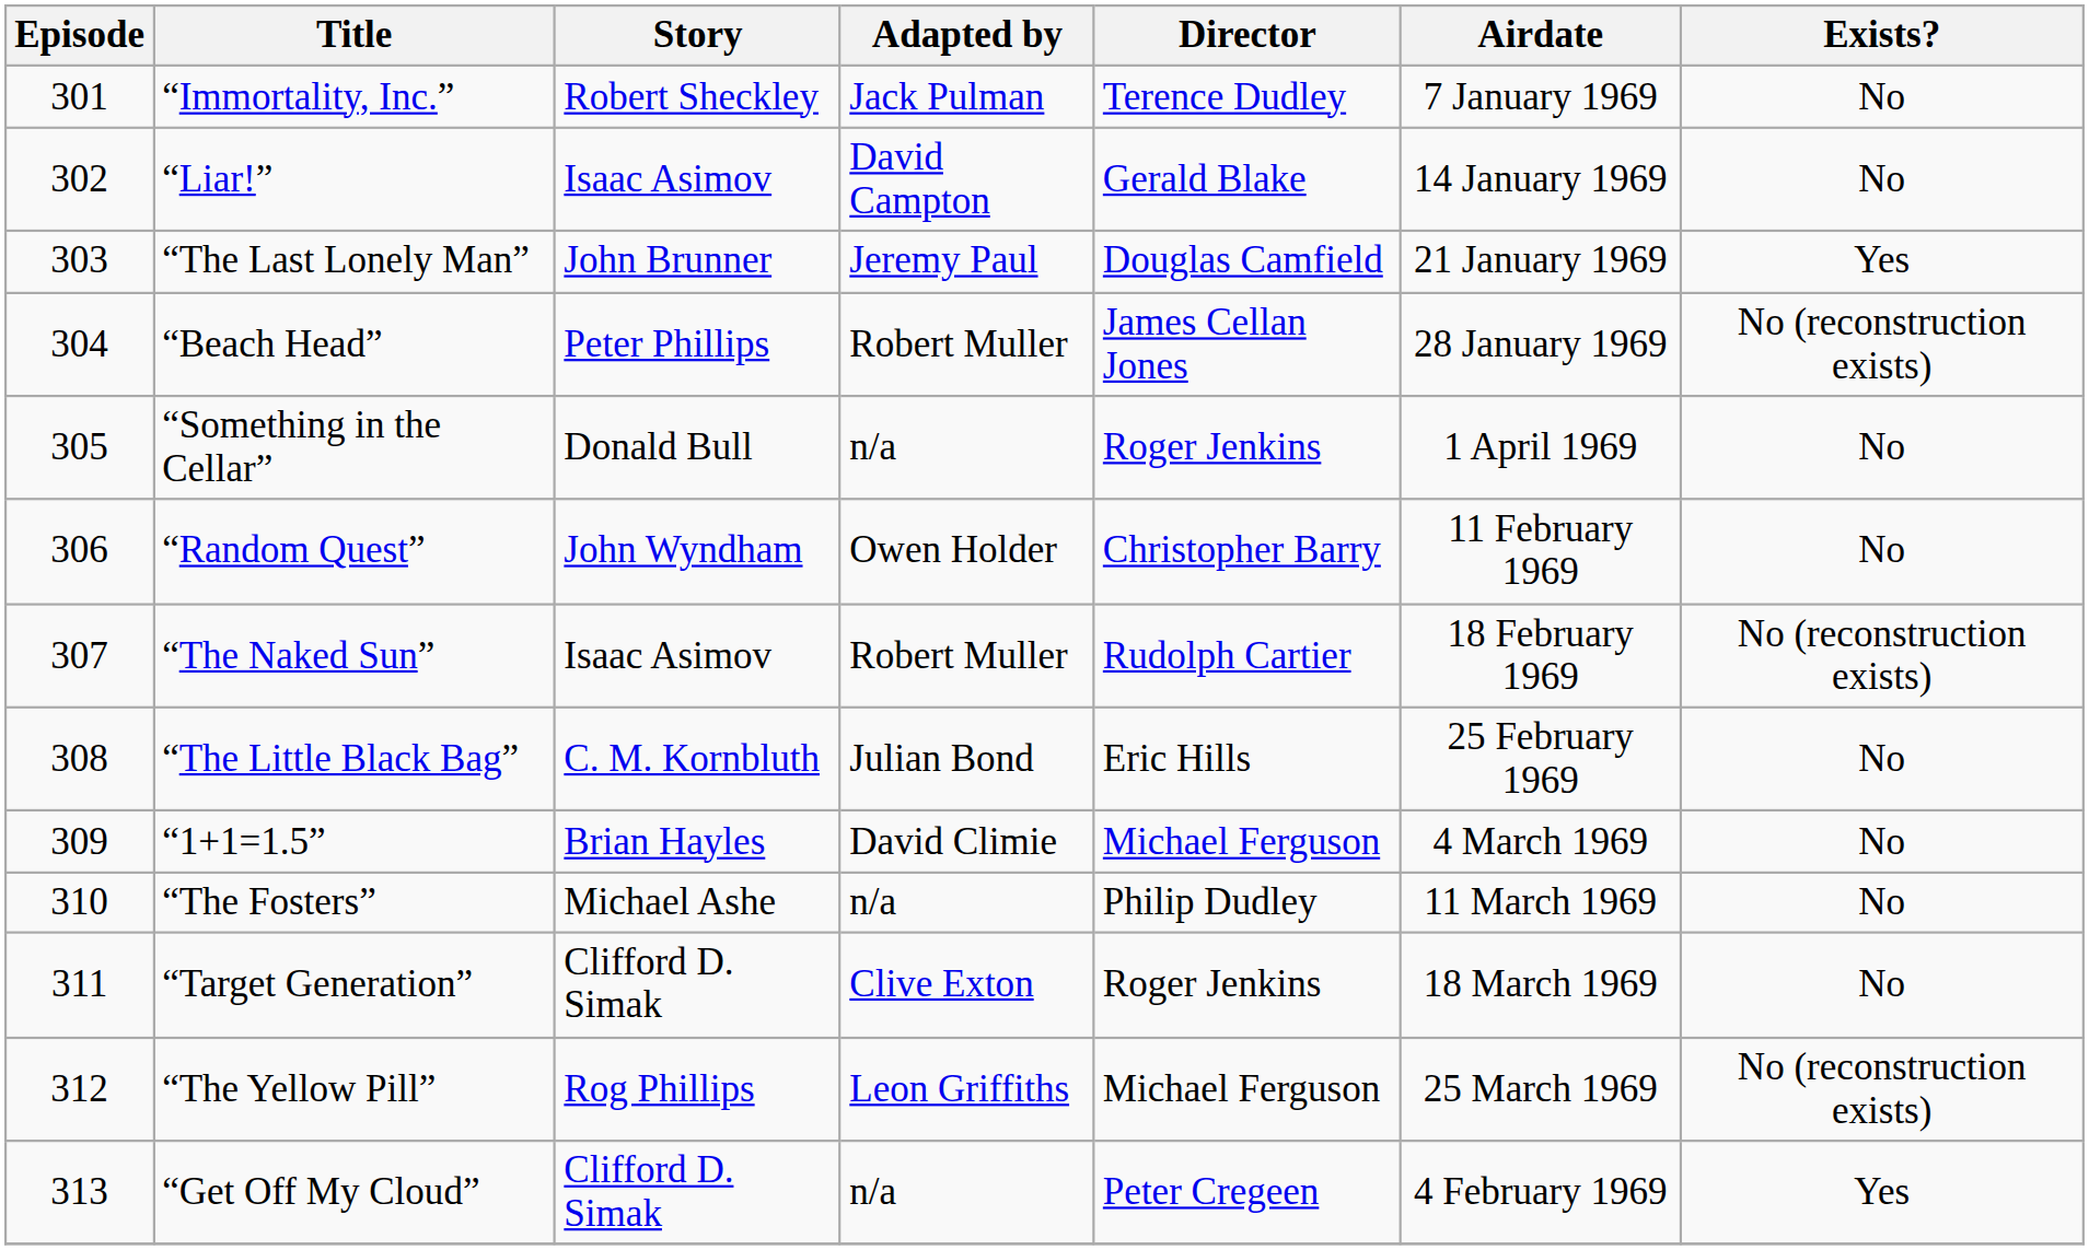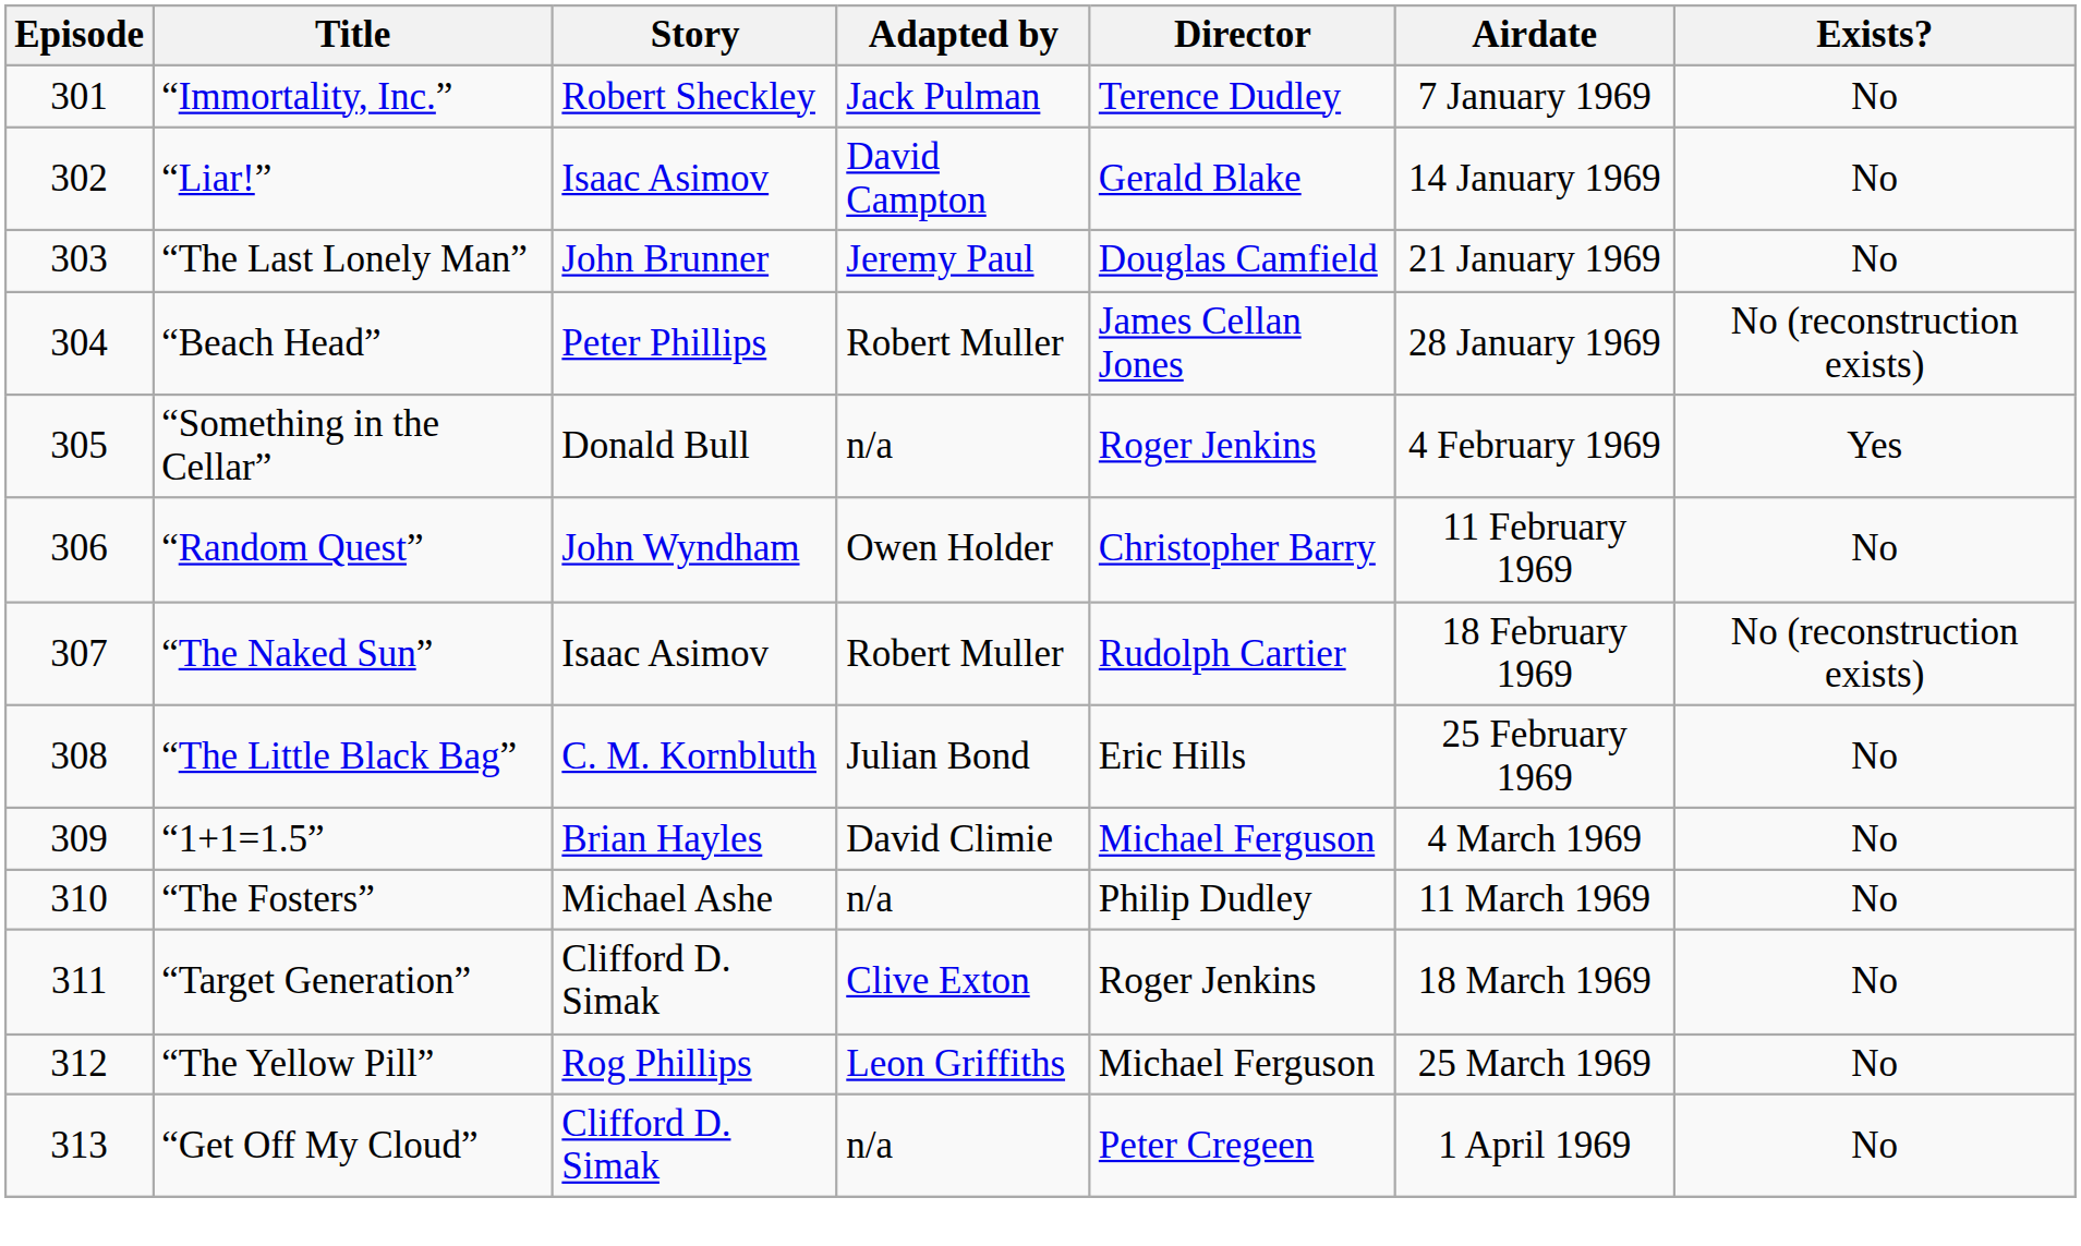 <table class="wikitable">
 <tr>
 <th>Episode</th>
 <th>Title</th>
 <th>Story</th>
 <th>Adapted by</th>
 <th>Director</th>
 <th>Airdate</th>
 <th>Exists?</th>
 </tr>
 <tr>
 <td align="center">301</td>
 <td>“<a href='#'>Immortality, Inc.</a>”</td>
 <td><a href='#'>Robert Sheckley</a></td>
 <td><a href='#'>Jack Pulman</a></td>
 <td><a href='#'>Terence Dudley</a></td>
 <td align="center">7 January 1969</td>
 <td align="center">No</td>
 </tr>
 <tr>
 <td align="center">302</td>
 <td>“<a href='#'>Liar!</a>”</td>
 <td><a href='#'>Isaac Asimov</a></td>
 <td><a href='#'>David Campton</a></td>
 <td><a href='#'>Gerald Blake</a></td>
 <td align="center">14 January 1969</td>
 <td align="center">No</td>
 </tr>
 <tr>
 <td align="center">303</td>
 <td>“The Last Lonely Man”</td>
 <td><a href='#'>John Brunner</a></td>
 <td><a href='#'>Jeremy Paul</a></td>
 <td><a href='#'>Douglas Camfield</a></td>
 <td align="center">21 January 1969</td>
-<td align="center">Yes</td>
+<td align="center">No</td>
 </tr>
 <tr>
 <td align="center">304</td>
 <td>“Beach Head”</td>
 <td><a href='#'>Peter Phillips</a></td>
 <td>Robert Muller</td>
 <td><a href='#'>James Cellan Jones</a></td>
 <td align="center">28 January 1969</td>
 <td align="center">No (reconstruction exists)</td>
 </tr>
 <tr>
 <td align="center">305</td>
 <td>“Something in the Cellar”</td>
 <td>Donald Bull</td>
 <td>n/a</td>
 <td><a href='#'>Roger Jenkins</a></td>
-<td align="center">1 April 1969</td>
-<td align="center">No</td>
+<td align="center">4 February 1969</td>
+<td align="center">Yes</td>
 </tr>
 <tr>
 <td align="center">306</td>
 <td>“<a href='#'>Random Quest</a>”</td>
 <td><a href='#'>John Wyndham</a></td>
 <td>Owen Holder</td>
 <td><a href='#'>Christopher Barry</a></td>
 <td align="center">11 February 1969</td>
 <td align="center">No</td>
 </tr>
 <tr>
 <td align="center">307</td>
 <td>“<a href='#'>The Naked Sun</a>”</td>
 <td>Isaac Asimov</td>
 <td>Robert Muller</td>
 <td><a href='#'>Rudolph Cartier</a></td>
 <td align="center">18 February 1969</td>
 <td align="center">No (reconstruction exists)</td>
 </tr>
 <tr>
 <td align="center">308</td>
 <td>“<a href='#'>The Little Black Bag</a>”</td>
 <td><a href='#'>C. M. Kornbluth</a></td>
 <td>Julian Bond</td>
 <td>Eric Hills</td>
 <td align="center">25 February 1969</td>
 <td align="center">No</td>
 </tr>
 <tr>
 <td align="center">309</td>
 <td>“1+1=1.5”</td>
 <td><a href='#'>Brian Hayles</a></td>
 <td>David Climie</td>
 <td><a href='#'>Michael Ferguson</a></td>
 <td align="center">4 March 1969</td>
 <td align="center">No</td>
 </tr>
 <tr>
 <td align="center">310</td>
 <td>“The Fosters”</td>
 <td>Michael Ashe</td>
 <td>n/a</td>
 <td>Philip Dudley</td>
 <td align="center">11 March 1969</td>
 <td align="center">No</td>
 </tr>
 <tr>
 <td align="center">311</td>
 <td>“Target Generation”</td>
 <td>Clifford D. Simak</td>
 <td><a href='#'>Clive Exton</a></td>
 <td>Roger Jenkins</td>
 <td align="center">18 March 1969</td>
 <td align="center">No</td>
 </tr>
 <tr>
 <td align="center">312</td>
 <td>“The Yellow Pill”</td>
 <td><a href='#'>Rog Phillips</a></td>
 <td><a href='#'>Leon Griffiths</a></td>
 <td>Michael Ferguson</td>
 <td align="center">25 March 1969</td>
-<td align="center">No (reconstruction exists)</td>
+<td align="center">No</td>
 </tr>
 <tr>
 <td align="center">313</td>
 <td>“Get Off My Cloud”</td>
 <td><a href='#'>Clifford D. Simak</a></td>
 <td>n/a</td>
 <td><a href='#'>Peter Cregeen</a></td>
-<td align="center">4 February 1969</td>
-<td align="center">Yes</td>
+<td align="center">1 April 1969</td>
+<td align="center">No</td>
 </tr>
 <tr>
 </tr>
 </table>
